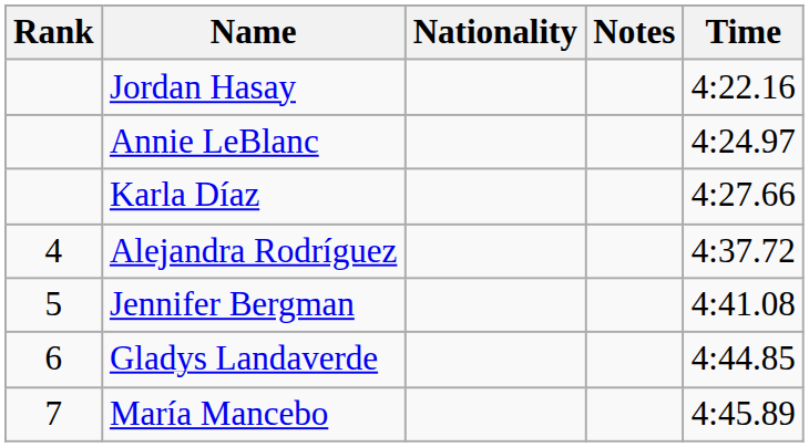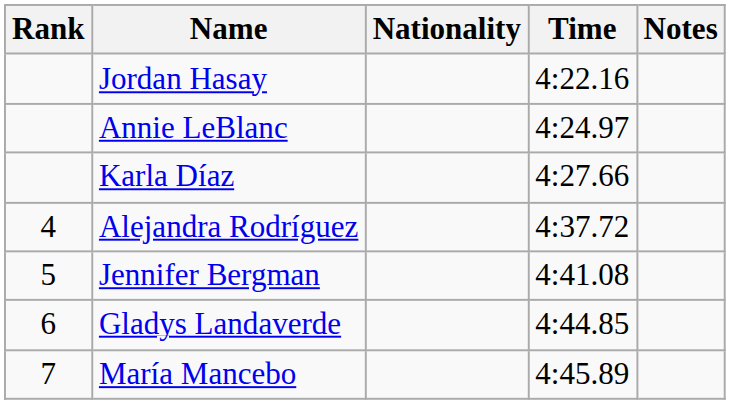 <table class="wikitable sortable" style="text-align:center">
 <tr>
 <th>Rank</th>
 <th>Name</th>
 <th>Nationality</th>
+<th>Time</th>
 <th>Notes</th>
-<th>Time</th>
 </tr>
 <tr>
 <td></td>
 <td align=left><a href='#'>Jordan Hasay</a></td>
 <td align=left></td>
+<td>4:22.16</td>
 <td></td>
-<td>4:22.16</td>
 </tr>
 <tr>
 <td></td>
 <td align=left><a href='#'>Annie LeBlanc</a></td>
 <td align=left></td>
+<td>4:24.97</td>
 <td></td>
-<td>4:24.97</td>
 </tr>
 <tr>
 <td></td>
 <td align=left><a href='#'>Karla Díaz</a></td>
 <td align=left></td>
+<td>4:27.66</td>
 <td></td>
-<td>4:27.66</td>
 </tr>
 <tr>
 <td>4</td>
 <td align=left><a href='#'>Alejandra Rodríguez</a></td>
 <td align=left></td>
+<td>4:37.72</td>
 <td></td>
-<td>4:37.72</td>
 </tr>
 <tr>
 <td>5</td>
 <td align=left><a href='#'>Jennifer Bergman</a></td>
 <td align=left></td>
+<td>4:41.08</td>
 <td></td>
-<td>4:41.08</td>
 </tr>
 <tr>
 <td>6</td>
 <td align=left><a href='#'>Gladys Landaverde</a></td>
 <td align=left></td>
+<td>4:44.85</td>
 <td></td>
-<td>4:44.85</td>
 </tr>
 <tr>
 <td>7</td>
 <td align=left><a href='#'>María Mancebo</a></td>
 <td align=left></td>
+<td>4:45.89</td>
 <td></td>
-<td>4:45.89</td>
 </tr>
 </table>
